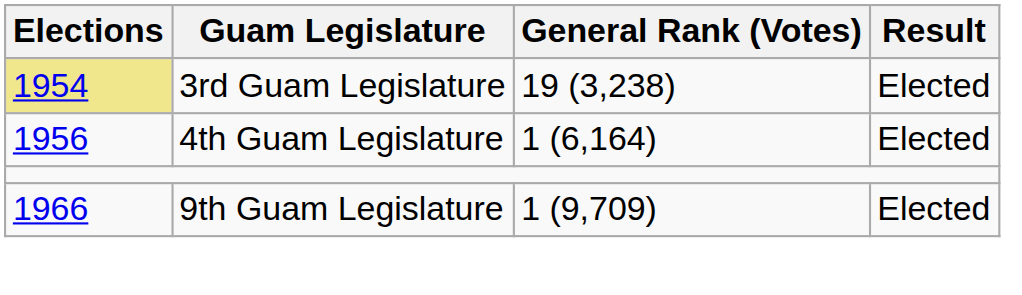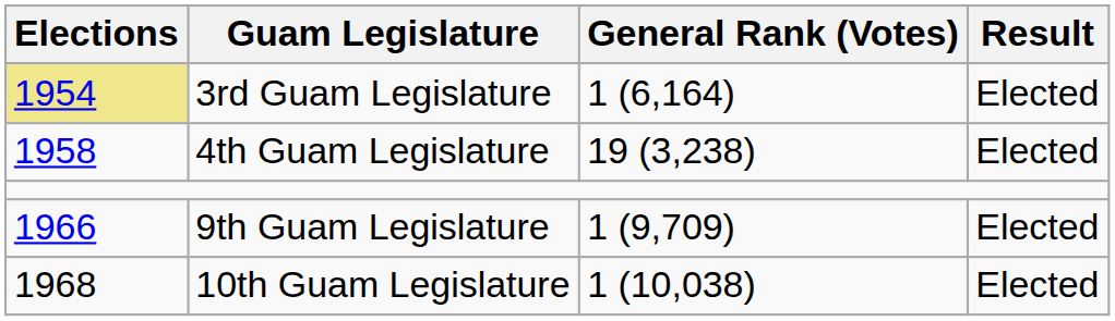 <table class="wikitable sortable" id="elections">
 <tr style="vertical-align:bottom;">
 <th>Elections</th>
 <th>Guam Legislature</th>
 <th>General Rank (Votes)</th>
 <th>Result</th>
 </tr>
 <tr>
 <td style="background: khaki;"><a href='#'>1954</a></td>
 <td>3rd Guam Legislature</td>
-<td>19 (3,238)</td>
+<td>1 (6,164)</td>
 <td>Elected</td>
 </tr>
 <tr>
-<td><a href='#'>1956</a></td>
+<td><a href='#'>1958</a></td>
 <td>4th Guam Legislature</td>
-<td>1 (6,164)</td>
+<td>19 (3,238)</td>
 <td>Elected</td>
 </tr>
 <tr>
 <td colspan=4></td>
 </tr>
 <tr>
 <td><a href='#'>1966</a></td>
 <td>9th Guam Legislature</td>
 <td>1 (9,709)</td>
 <td>Elected</td>
 </tr>
+<tr>
+<td>1968</td>
+<td>10th Guam Legislature</td>
+<td>1 (10,038)</td>
+<td>Elected</td>
+</tr>
 </table>
